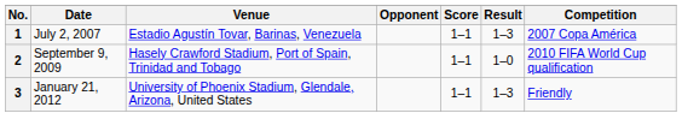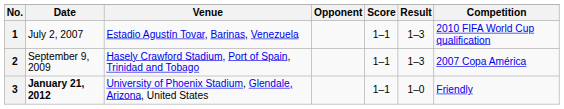 <table class="wikitable plainrowheaders">
 <tr>
 </tr>
 <tr>
 <th scope=col>No.</th>
 <th scope=col data-sort-type=date>Date</th>
 <th scope=col>Venue</th>
 <th scope=col>Opponent</th>
 <th scope=col>Score</th>
 <th scope=col>Result</th>
 <th scope=col>Competition</th>
 </tr>
 <tr>
 <th scope=row>1</th>
 <td>July 2, 2007</td>
 <td><a href='#'>Estadio Agustín Tovar</a>, <a href='#'>Barinas</a>, <a href='#'>Venezuela</a></td>
 <td></td>
 <td align=center>1–1</td>
 <td align=center>1–3</td>
-<td><a href='#'>2007 Copa América</a></td>
+<td><a href='#'>2010 FIFA World Cup qualification</a></td>
 </tr>
 <tr>
 <th scope=row>2</th>
 <td>September 9, 2009</td>
 <td><a href='#'>Hasely Crawford Stadium</a>, <a href='#'>Port of Spain</a>, <a href='#'>Trinidad and Tobago</a></td>
 <td></td>
 <td align=center>1–1</td>
-<td align=center>1–0</td>
-<td><a href='#'>2010 FIFA World Cup qualification</a></td>
+<td align=center>1–3</td>
+<td><a href='#'>2007 Copa América</a></td>
 </tr>
 <tr>
 <th scope=row>3</th>
-<td>January 21, 2012</td>
+<td><strong>January 21, 2012</strong></td>
 <td><a href='#'>University of Phoenix Stadium</a>, <a href='#'>Glendale, Arizona</a>, United States</td>
 <td></td>
 <td align=center>1–1</td>
-<td align=center>1–3</td>
+<td align=center>1–0</td>
 <td><a href='#'>Friendly</a></td>
 </tr>
 </table>
